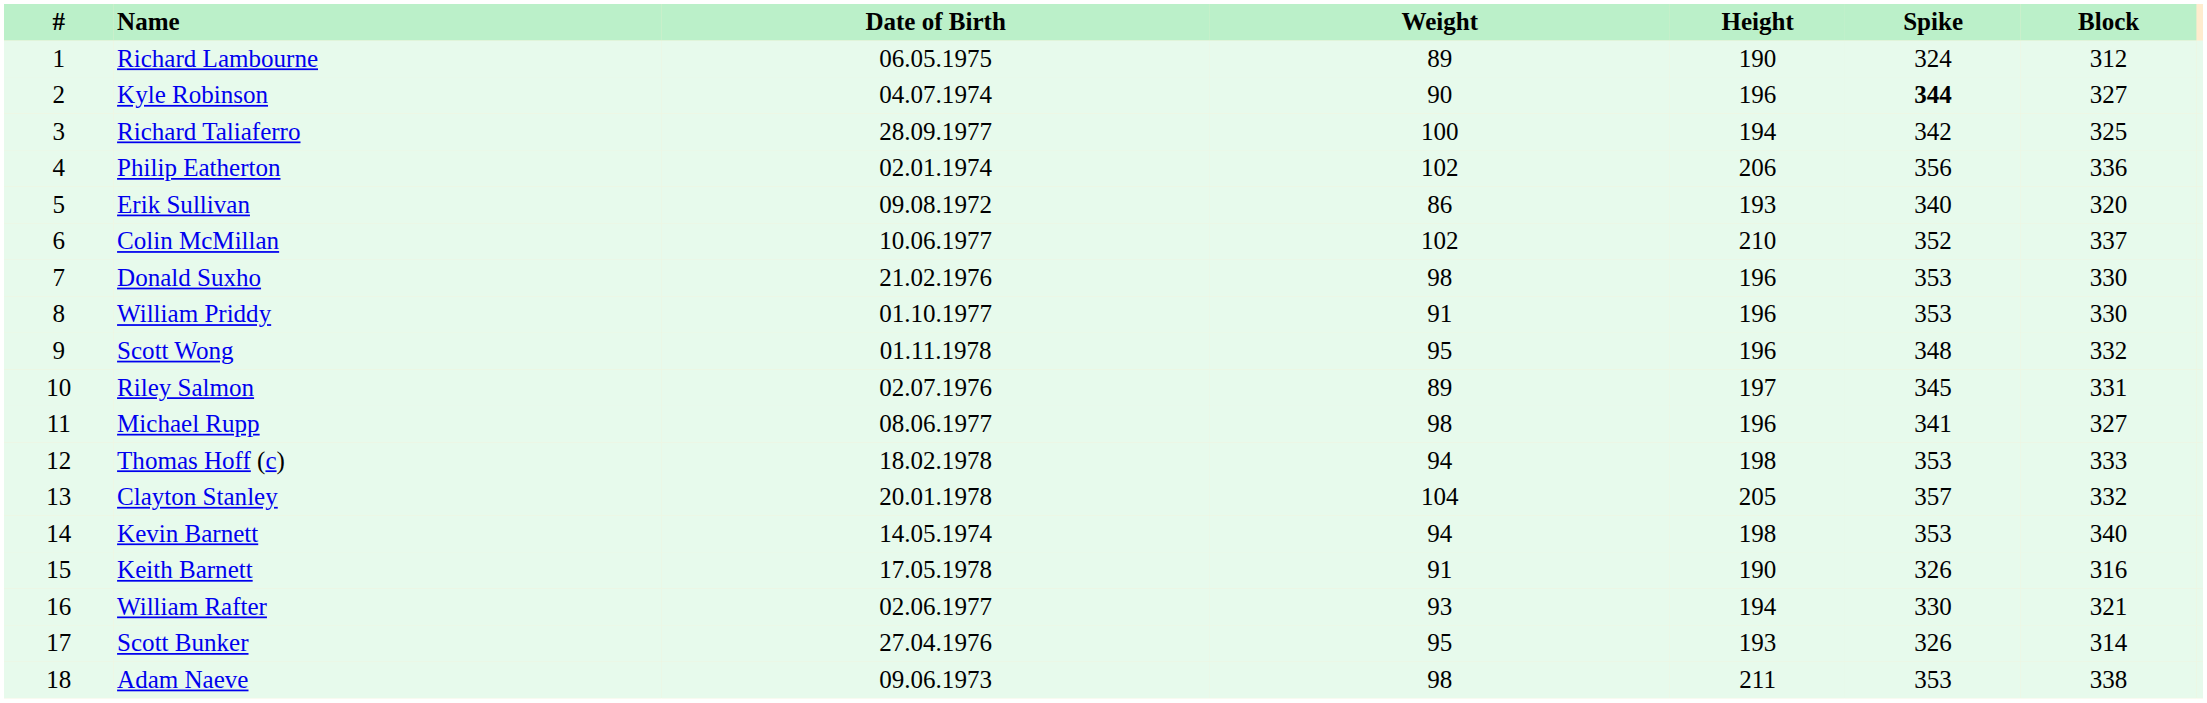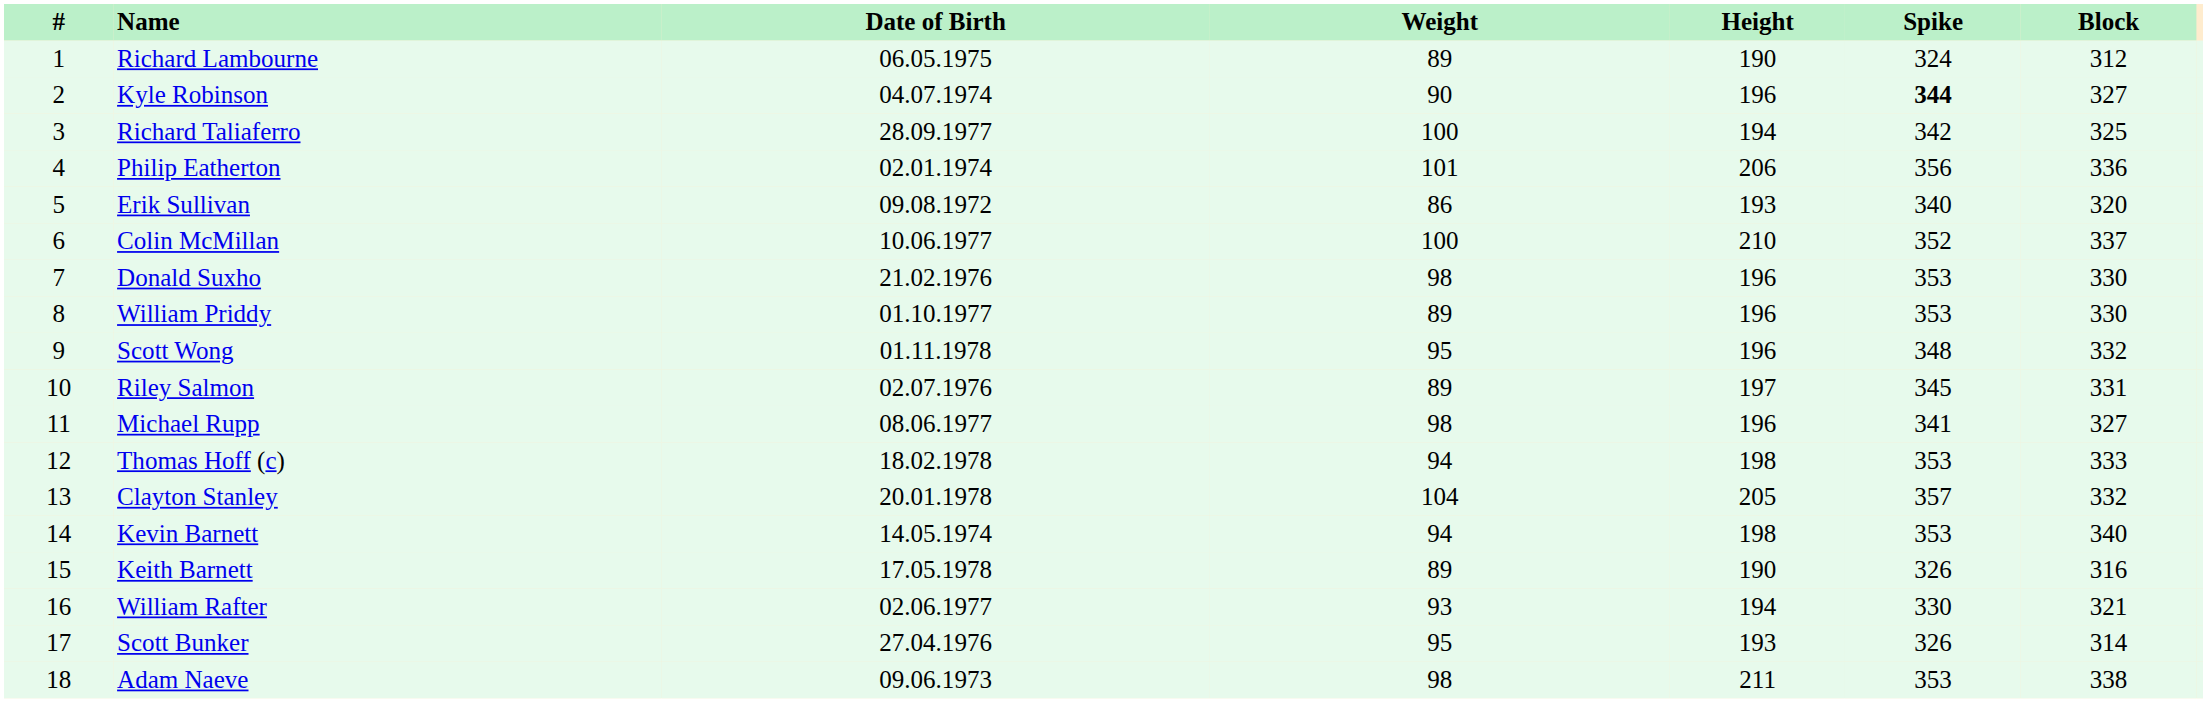 <table border=0 cellpadding=2 cellspacing=0  |- bgcolor=#FFECCE style="text-align:center; font-size:90%;" width=100%>
 <tr bgcolor=#BBF0C9>
 <th width=5%>#</th>
 <th width=25% align=left>Name</th>
 <th width=25%>Date of Birth</th>
 <th width=21%>Weight</th>
 <th width=8%>Height</th>
 <th width=8%>Spike</th>
 <th width=8%>Block</th>
 </tr>
 <tr bgcolor=#E7FAEC>
 <td>1</td>
 <td align=left><a href='#'>Richard Lambourne</a></td>
 <td>06.05.1975</td>
 <td>89</td>
 <td>190</td>
 <td>324</td>
 <td>312</td>
 <td></td>
 </tr>
 <tr bgcolor=#E7FAEC>
 <td>2</td>
 <td align=left><a href='#'>Kyle Robinson</a></td>
 <td>04.07.1974</td>
 <td>90</td>
 <td>196</td>
 <td><strong>344</strong></td>
 <td>327</td>
 <td></td>
 </tr>
 <tr bgcolor=#E7FAEC>
 <td>3</td>
 <td align=left><a href='#'>Richard Taliaferro</a></td>
 <td>28.09.1977</td>
 <td>100</td>
 <td>194</td>
 <td>342</td>
 <td>325</td>
 <td></td>
 </tr>
 <tr bgcolor=#E7FAEC>
 <td>4</td>
 <td align=left><a href='#'>Philip Eatherton</a></td>
 <td>02.01.1974</td>
-<td>102</td>
+<td>101</td>
 <td>206</td>
 <td>356</td>
 <td>336</td>
 <td></td>
 </tr>
 <tr bgcolor=#E7FAEC>
 <td>5</td>
 <td align=left><a href='#'>Erik Sullivan</a></td>
 <td>09.08.1972</td>
 <td>86</td>
 <td>193</td>
 <td>340</td>
 <td>320</td>
 <td></td>
 </tr>
 <tr bgcolor=#E7FAEC>
 <td>6</td>
 <td align=left><a href='#'>Colin McMillan</a></td>
 <td>10.06.1977</td>
-<td>102</td>
+<td>100</td>
 <td>210</td>
 <td>352</td>
 <td>337</td>
 <td></td>
 </tr>
 <tr bgcolor=#E7FAEC>
 <td>7</td>
 <td align=left><a href='#'>Donald Suxho</a></td>
 <td>21.02.1976</td>
 <td>98</td>
 <td>196</td>
 <td>353</td>
 <td>330</td>
 <td></td>
 </tr>
 <tr bgcolor=#E7FAEC>
 <td>8</td>
 <td align=left><a href='#'>William Priddy</a></td>
 <td>01.10.1977</td>
-<td>91</td>
+<td>89</td>
 <td>196</td>
 <td>353</td>
 <td>330</td>
 <td></td>
 </tr>
 <tr bgcolor=#E7FAEC>
 <td>9</td>
 <td align=left><a href='#'>Scott Wong</a></td>
 <td>01.11.1978</td>
 <td>95</td>
 <td>196</td>
 <td>348</td>
 <td>332</td>
 <td></td>
 </tr>
 <tr bgcolor=#E7FAEC>
 <td>10</td>
 <td align=left><a href='#'>Riley Salmon</a></td>
 <td>02.07.1976</td>
 <td>89</td>
 <td>197</td>
 <td>345</td>
 <td>331</td>
 <td></td>
 </tr>
 <tr bgcolor=#E7FAEC>
 <td>11</td>
 <td align=left><a href='#'>Michael Rupp</a></td>
 <td>08.06.1977</td>
 <td>98</td>
 <td>196</td>
 <td>341</td>
 <td>327</td>
 <td></td>
 </tr>
 <tr bgcolor=#E7FAEC>
 <td>12</td>
 <td align=left><a href='#'>Thomas Hoff</a> (<a href='#'>c</a>)</td>
 <td>18.02.1978</td>
 <td>94</td>
 <td>198</td>
 <td>353</td>
 <td>333</td>
 <td></td>
 </tr>
 <tr bgcolor=#E7FAEC>
 <td>13</td>
 <td align=left><a href='#'>Clayton Stanley</a></td>
 <td>20.01.1978</td>
 <td>104</td>
 <td>205</td>
 <td>357</td>
 <td>332</td>
 <td></td>
 </tr>
 <tr bgcolor=#E7FAEC>
 <td>14</td>
 <td align=left><a href='#'>Kevin Barnett</a></td>
 <td>14.05.1974</td>
 <td>94</td>
 <td>198</td>
 <td>353</td>
 <td>340</td>
 <td></td>
 </tr>
 <tr bgcolor=#E7FAEC>
 <td>15</td>
 <td align=left><a href='#'>Keith Barnett</a></td>
 <td>17.05.1978</td>
-<td>91</td>
+<td>89</td>
 <td>190</td>
 <td>326</td>
 <td>316</td>
 <td></td>
 </tr>
 <tr bgcolor=#E7FAEC>
 <td>16</td>
 <td align=left><a href='#'>William Rafter</a></td>
 <td>02.06.1977</td>
 <td>93</td>
 <td>194</td>
 <td>330</td>
 <td>321</td>
 <td></td>
 </tr>
 <tr bgcolor=#E7FAEC>
 <td>17</td>
 <td align=left><a href='#'>Scott Bunker</a></td>
 <td>27.04.1976</td>
 <td>95</td>
 <td>193</td>
 <td>326</td>
 <td>314</td>
 <td></td>
 </tr>
 <tr bgcolor=#E7FAEC>
 <td>18</td>
 <td align=left><a href='#'>Adam Naeve</a></td>
 <td>09.06.1973</td>
 <td>98</td>
 <td>211</td>
 <td>353</td>
 <td>338</td>
 <td></td>
 </tr>
 </table>
